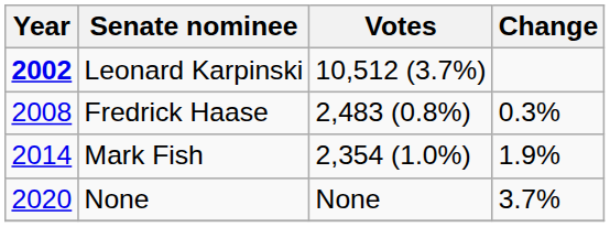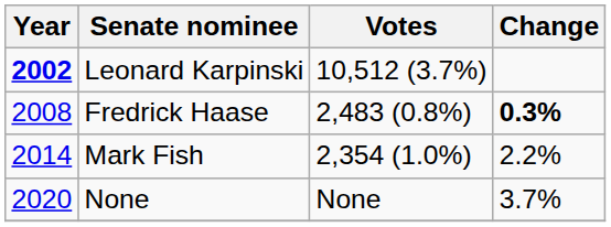 <table class="wikitable sortable mw-collapsible">
 <tr>
 <th>Year</th>
 <th>Senate nominee</th>
 <th>Votes</th>
 <th>Change</th>
 </tr>
 <tr>
 <td><strong><a href='#'>2002</a></strong></td>
 <td>Leonard Karpinski</td>
 <td>10,512 (3.7%)</td>
 <td></td>
 </tr>
 <tr>
 <td><a href='#'>2008</a></td>
 <td>Fredrick Haase</td>
 <td>2,483 (0.8%)</td>
-<td> 0.3%</td>
+<td><strong> 0.3%</strong></td>
 </tr>
 <tr>
 <td><a href='#'>2014</a></td>
 <td>Mark Fish</td>
 <td>2,354 (1.0%)</td>
-<td> 1.9%</td>
+<td> 2.2%</td>
 </tr>
 <tr>
 <td><a href='#'>2020</a></td>
 <td>None</td>
 <td>None</td>
 <td> 3.7%</td>
 </tr>
 <tr>
 </tr>
 </table>
